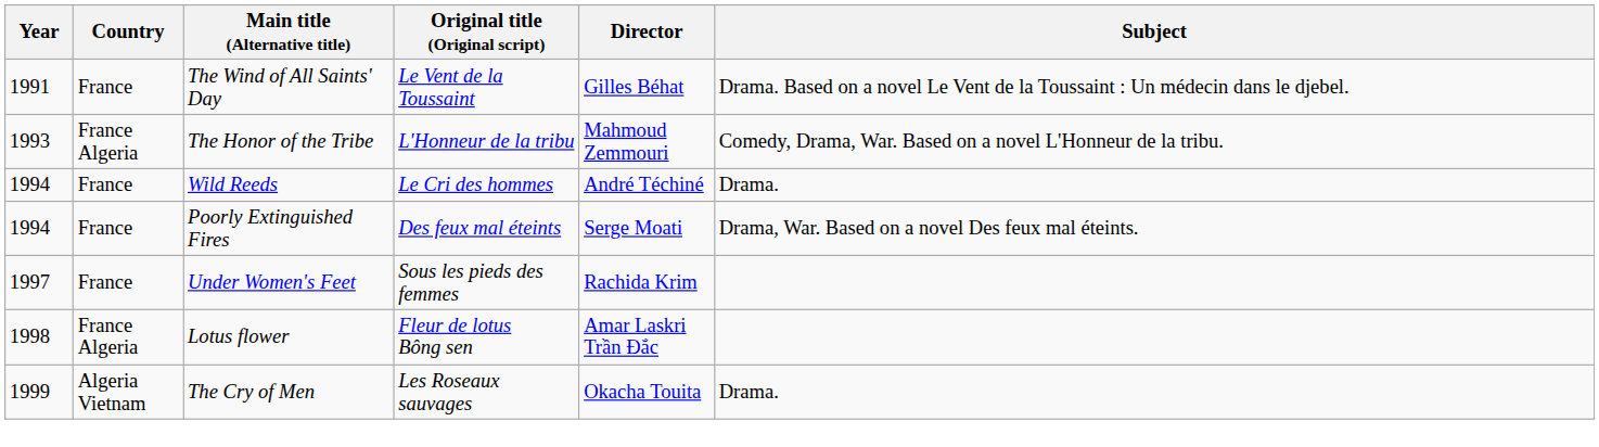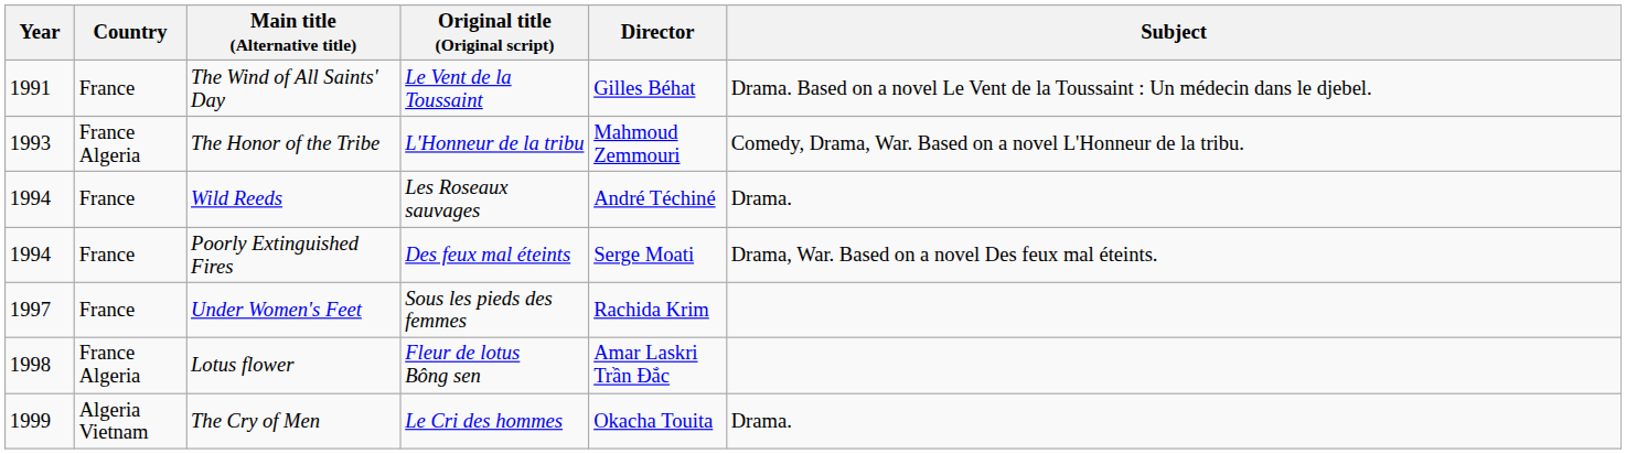 <table class="wikitable sortable" style="width:100%;">
 <tr>
 <th>Year</th>
 <th width= 80>Country</th>
 <th class="unsortable" style="width:160px;">Main title<br><small>(Alternative title)</small></th>
 <th class="unsortable" style="width:140px;">Original title<br><small>(Original script)</small></th>
 <th width=100>Director</th>
 <th class="unsortable">Subject</th>
 </tr>
 <tr>
 <td>1991</td>
 <td>France</td>
 <td><em>The Wind of All Saints' Day</em></td>
 <td><em><a href='#'>Le Vent de la Toussaint</a></em></td>
 <td><a href='#'>Gilles Béhat</a></td>
 <td>Drama. Based on a novel Le Vent de la Toussaint : Un médecin dans le djebel.</td>
 </tr>
 <tr>
 <td>1993</td>
 <td>France<br>Algeria</td>
 <td><em>The Honor of the Tribe</em></td>
 <td><em><a href='#'>L'Honneur de la tribu</a></em></td>
 <td><a href='#'>Mahmoud Zemmouri</a></td>
 <td>Comedy, Drama, War. Based on a novel L'Honneur de la tribu.</td>
 </tr>
 <tr>
 <td>1994</td>
 <td>France</td>
 <td><em><a href='#'>Wild Reeds</a></em></td>
-<td><em><a href='#'>Le Cri des hommes</a></em></td>
+<td><em>Les Roseaux sauvages</em></td>
 <td><a href='#'>André Téchiné</a></td>
 <td>Drama.</td>
 </tr>
 <tr>
 <td>1994</td>
 <td>France</td>
 <td><em>Poorly Extinguished Fires</em></td>
 <td><em><a href='#'>Des feux mal éteints</a></em></td>
 <td><a href='#'>Serge Moati</a></td>
 <td>Drama, War. Based on a novel Des feux mal éteints.</td>
 </tr>
 <tr>
 <td>1997</td>
 <td>France</td>
 <td><em><a href='#'>Under Women's Feet</a></em></td>
 <td><em>Sous les pieds des femmes</em></td>
 <td><a href='#'>Rachida Krim</a></td>
 <td></td>
 </tr>
 <tr>
 <td>1998</td>
 <td>France<br>Algeria</td>
 <td><em>Lotus flower</em></td>
 <td><em><a href='#'>Fleur de lotus</a></em><br><em>Bông sen</em></td>
 <td><a href='#'>Amar Laskri</a><br><a href='#'>Trần Đắc</a></td>
 <td></td>
 </tr>
 <tr>
 <td>1999</td>
 <td>Algeria<br>Vietnam</td>
 <td><em>The Cry of Men</em></td>
-<td><em>Les Roseaux sauvages</em></td>
+<td><em><a href='#'>Le Cri des hommes</a></em></td>
 <td><a href='#'>Okacha Touita</a></td>
 <td>Drama.</td>
 </tr>
 </table>
